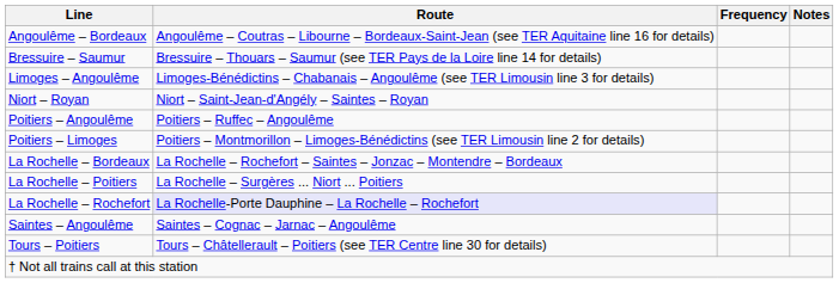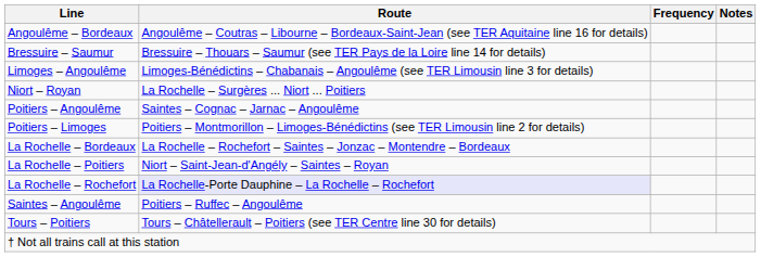 <table class="wikitable vatop">
 <tr>
 <th>Line</th>
 <th>Route</th>
 <th>Frequency</th>
 <th>Notes</th>
 </tr>
 <tr>
 <td><a href='#'>Angoulême</a> – <a href='#'>Bordeaux</a></td>
 <td><a href='#'>Angoulême</a>  –  <a href='#'>Coutras</a>  –  <a href='#'>Libourne</a>  –  <a href='#'>Bordeaux-Saint-Jean</a> (see <a href='#'>TER Aquitaine</a> line 16 for details)</td>
 <td></td>
 <td></td>
 </tr>
 <tr>
 <td><a href='#'>Bressuire</a> – <a href='#'>Saumur</a></td>
 <td><a href='#'>Bressuire</a> – <a href='#'>Thouars</a>  –  <a href='#'>Saumur</a> (see <a href='#'>TER Pays de la Loire</a> line 14 for details)</td>
 <td></td>
 <td></td>
 </tr>
 <tr>
 <td><a href='#'>Limoges</a> – <a href='#'>Angoulême</a></td>
 <td><a href='#'>Limoges-Bénédictins</a>  –  <a href='#'>Chabanais</a>  –  <a href='#'>Angoulême</a> (see <a href='#'>TER Limousin</a> line 3 for details)</td>
 <td></td>
 <td></td>
 </tr>
 <tr>
 <td><a href='#'>Niort</a> – <a href='#'>Royan</a></td>
-<td><a href='#'>Niort</a>  –  <a href='#'>Saint-Jean-d'Angély</a>  –  <a href='#'>Saintes</a>  –  <a href='#'>Royan</a></td>
+<td><a href='#'>La Rochelle</a> – <a href='#'>Surgères</a> ... <a href='#'>Niort</a> ... <a href='#'>Poitiers</a></td>
 <td></td>
 <td></td>
 </tr>
 <tr>
 <td><a href='#'>Poitiers</a> – <a href='#'>Angoulême</a></td>
-<td><a href='#'>Poitiers</a>  –  <a href='#'>Ruffec</a>  –  <a href='#'>Angoulême</a></td>
+<td><a href='#'>Saintes</a>  –  <a href='#'>Cognac</a> – <a href='#'>Jarnac</a>  –  <a href='#'>Angoulême</a></td>
 <td></td>
 <td></td>
 </tr>
 <tr>
 <td><a href='#'>Poitiers</a> – <a href='#'>Limoges</a></td>
 <td><a href='#'>Poitiers</a>  –  <a href='#'>Montmorillon</a>  –  <a href='#'>Limoges-Bénédictins</a> (see <a href='#'>TER Limousin</a> line 2 for details)</td>
 <td></td>
 <td></td>
 </tr>
 <tr>
 <td><a href='#'>La Rochelle</a> – <a href='#'>Bordeaux</a></td>
 <td><a href='#'>La Rochelle</a>  –  <a href='#'>Rochefort</a>  –  <a href='#'>Saintes</a>  –  <a href='#'>Jonzac</a>  –  <a href='#'>Montendre</a>  –  <a href='#'>Bordeaux</a></td>
 <td></td>
 <td></td>
 </tr>
 <tr>
 <td><a href='#'>La Rochelle</a> – <a href='#'>Poitiers</a></td>
-<td><a href='#'>La Rochelle</a> – <a href='#'>Surgères</a> ... <a href='#'>Niort</a> ... <a href='#'>Poitiers</a></td>
+<td><a href='#'>Niort</a>  –  <a href='#'>Saint-Jean-d'Angély</a>  –  <a href='#'>Saintes</a>  –  <a href='#'>Royan</a></td>
 <td></td>
 <td></td>
 </tr>
 <tr>
 <td><a href='#'>La Rochelle</a> – <a href='#'>Rochefort</a></td>
 <td style="background: lavender;"><a href='#'>La Rochelle</a>-Porte Dauphine – <a href='#'>La Rochelle</a>  –  <a href='#'>Rochefort</a></td>
 <td></td>
 <td></td>
 </tr>
 <tr>
 <td><a href='#'>Saintes</a> – <a href='#'>Angoulême</a></td>
-<td><a href='#'>Saintes</a>  –  <a href='#'>Cognac</a> – <a href='#'>Jarnac</a>  –  <a href='#'>Angoulême</a></td>
+<td><a href='#'>Poitiers</a>  –  <a href='#'>Ruffec</a>  –  <a href='#'>Angoulême</a></td>
 <td></td>
 <td></td>
 </tr>
 <tr>
 <td><a href='#'>Tours</a> – <a href='#'>Poitiers</a></td>
 <td><a href='#'>Tours</a>  –  <a href='#'>Châtellerault</a>  –  <a href='#'>Poitiers</a> (see <a href='#'>TER Centre</a> line 30 for details)</td>
 <td></td>
 <td></td>
 </tr>
 <tr>
 <td colspan=4>† Not all trains call at this station</td>
 </tr>
 </table>
